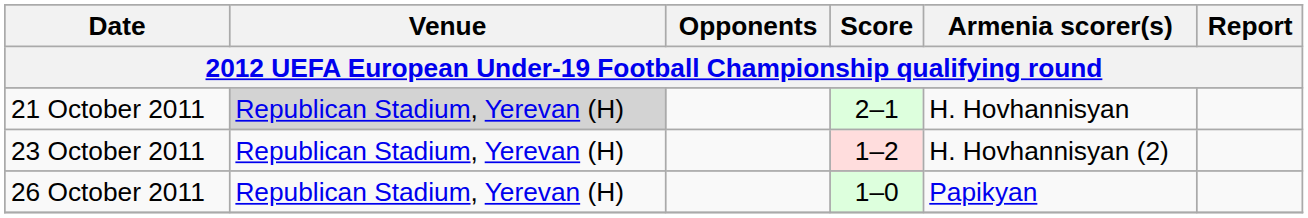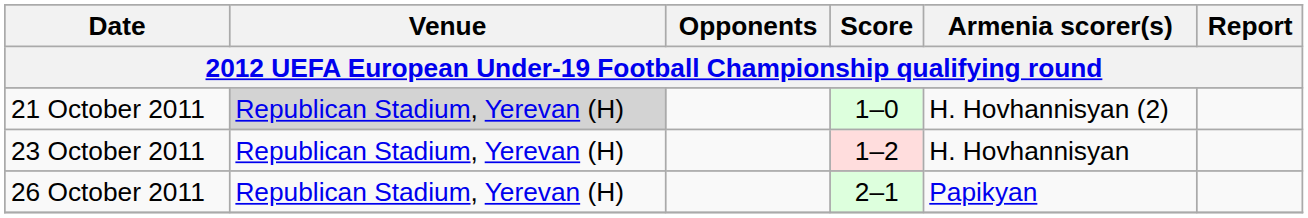 <table class="wikitable" width=85%; style="font-size:95%;">
 <tr>
 <th>Date</th>
 <th>Venue</th>
 <th>Opponents</th>
 <th>Score</th>
 <th>Armenia scorer(s)</th>
 <th>Report</th>
 </tr>
 <tr>
 <th colspan=7><a href='#'>2012 UEFA European Under-19 Football Championship qualifying round</a></th>
 </tr>
 <tr>
 <td>21 October 2011</td>
 <td style="background: lightgrey;"><a href='#'>Republican Stadium</a>, <a href='#'>Yerevan</a> (H)</td>
 <td></td>
-<td align=center bgcolor=ddffdd>2–1</td>
-<td>H. Hovhannisyan</td>
+<td align=center bgcolor=ddffdd>1–0</td>
+<td>H. Hovhannisyan (2)</td>
 <td></td>
 </tr>
 <tr>
 <td>23 October 2011</td>
 <td><a href='#'>Republican Stadium</a>, <a href='#'>Yerevan</a> (H)</td>
 <td></td>
 <td align=center bgcolor=ffdddd>1–2</td>
-<td>H. Hovhannisyan (2)</td>
+<td>H. Hovhannisyan</td>
 <td></td>
 </tr>
 <tr>
 <td>26 October 2011</td>
 <td><a href='#'>Republican Stadium</a>, <a href='#'>Yerevan</a> (H)</td>
 <td></td>
-<td align=center bgcolor=ddffdd>1–0</td>
+<td align=center bgcolor=ddffdd>2–1</td>
 <td><a href='#'>Papikyan</a></td>
 <td></td>
 </tr>
 <tr>
 </tr>
 </table>
